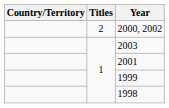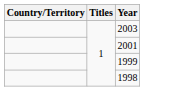 <table class="wikitable sortable" style="font-size: 85%;">
 <tr>
 <th>Country/Territory</th>
 <th>Titles</th>
 <th>Year</th>
-</tr>
-<tr>
-<td></td>
-<td style="text-align:center;">2</td>
-<td>2000, 2002</td>
 </tr>
 <tr>
 <td></td>
 <td rowspan="4" style="text-align:center;">1</td>
 <td>2003</td>
 </tr>
 <tr>
 <td></td>
 <td>2001</td>
 </tr>
 <tr>
 <td></td>
 <td>1999</td>
 </tr>
 <tr>
 <td></td>
 <td>1998</td>
 </tr>
 </table>
